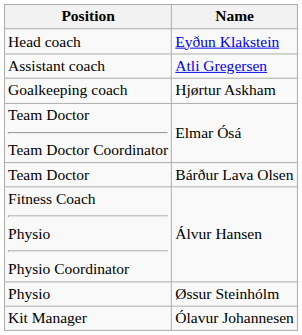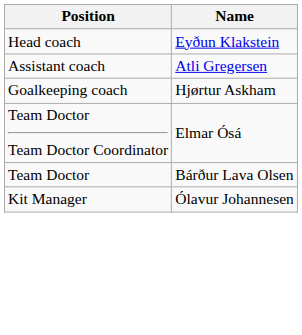 <table class="wikitable" style="text-align:center">
 <tr>
 <th>Position</th>
 <th>Name</th>
 </tr>
 <tr>
 <td style="text-align:left;">Head coach</td>
 <td style="text-align:left;"> <a href='#'>Eyðun Klakstein</a></td>
 </tr>
 <tr>
 <td style="text-align:left;">Assistant coach</td>
 <td style="text-align:left;"> <a href='#'>Atli Gregersen</a></td>
 </tr>
 <tr>
 <td style="text-align:left;">Goalkeeping coach</td>
 <td style="text-align:left;"> Hjørtur Askham</td>
 </tr>
 <tr>
 <td style="text-align:left;">Team Doctor<hr>Team Doctor Coordinator</td>
 <td style="text-align:left;"> Elmar Ósá</td>
 </tr>
 <tr>
 <td style="text-align:left;">Team Doctor</td>
 <td style="text-align:left;"> Bárður Lava Olsen</td>
 </tr>
 <tr>
-<td style="text-align:left;">Fitness Coach<hr>Physio<hr>Physio Coordinator</td>
-<td style="text-align:left;"> Álvur Hansen</td>
-</tr>
-<tr>
-<td style="text-align:left;">Physio</td>
-<td style="text-align:left;"> Øssur Steinhólm</td>
-</tr>
-<tr>
 <td style="text-align:left;">Kit Manager</td>
 <td style="text-align:left;"> Ólavur Johannesen</td>
 </tr>
 </table>
